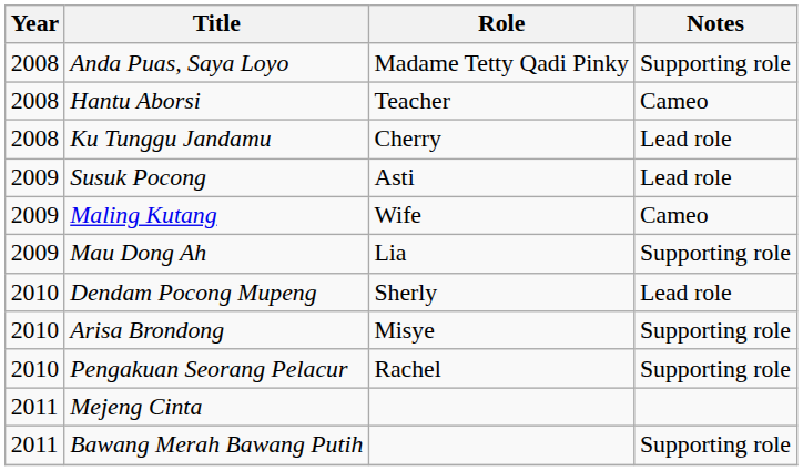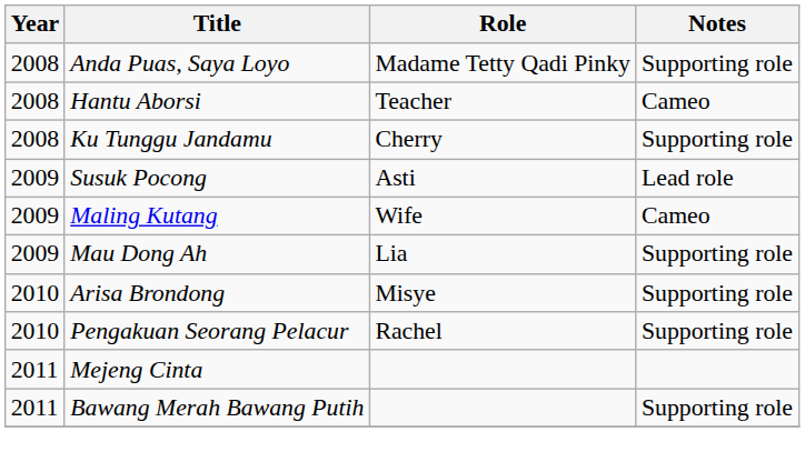 <table class="wikitable">
 <tr>
 <th>Year</th>
 <th>Title</th>
 <th>Role</th>
 <th>Notes</th>
 </tr>
 <tr>
 <td>2008</td>
 <td><em>Anda Puas, Saya Loyo</em></td>
 <td>Madame Tetty Qadi Pinky</td>
 <td>Supporting role</td>
 </tr>
 <tr>
 <td>2008</td>
 <td><em>Hantu Aborsi</em></td>
 <td>Teacher</td>
 <td>Cameo</td>
 </tr>
 <tr>
 <td>2008</td>
 <td><em>Ku Tunggu Jandamu</em></td>
 <td>Cherry</td>
-<td>Lead role</td>
+<td>Supporting role</td>
 </tr>
 <tr>
 <td>2009</td>
 <td><em>Susuk Pocong</em></td>
 <td>Asti</td>
 <td>Lead role</td>
 </tr>
 <tr>
 <td>2009</td>
 <td><em><a href='#'>Maling Kutang</a></em></td>
 <td>Wife</td>
 <td>Cameo</td>
 </tr>
 <tr>
 <td>2009</td>
 <td><em>Mau Dong Ah</em></td>
 <td>Lia</td>
 <td>Supporting role</td>
-</tr>
-<tr>
-<td>2010</td>
-<td><em>Dendam Pocong Mupeng</em></td>
-<td>Sherly</td>
-<td>Lead role</td>
 </tr>
 <tr>
 <td>2010</td>
 <td><em>Arisa Brondong</em></td>
 <td>Misye</td>
 <td>Supporting role</td>
 </tr>
 <tr>
 <td>2010</td>
 <td><em>Pengakuan Seorang Pelacur</em></td>
 <td>Rachel</td>
 <td>Supporting role</td>
 </tr>
 <tr>
 <td>2011</td>
 <td><em>Mejeng Cinta</em></td>
 <td></td>
 <td></td>
 </tr>
 <tr>
 <td>2011</td>
 <td><em>Bawang Merah Bawang Putih</em></td>
 <td></td>
 <td>Supporting role</td>
 </tr>
 <tr>
 </tr>
 </table>
